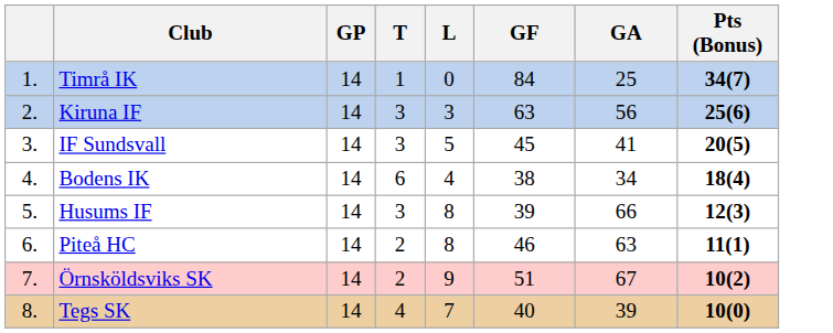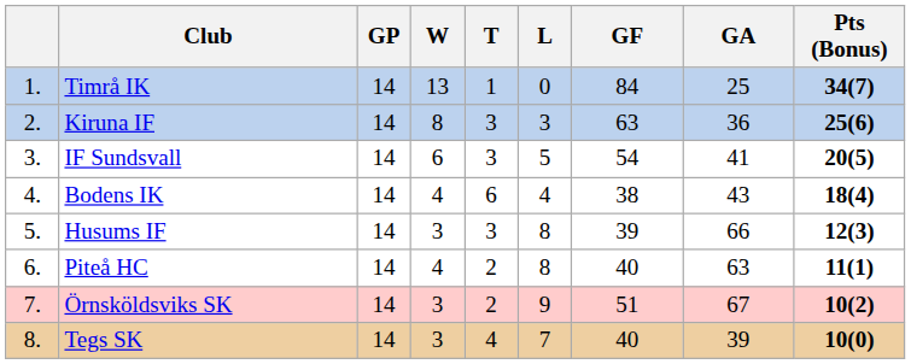 <table class="wikitable">
 <tr>
 <th width="30"></th>
 <th width="200">Club</th>
 <th width="30">GP</th>
+<th width="30">W</th>
 <th width="30">T</th>
 <th width="30">L</th>
 <th width="70">GF</th>
 <th width="70">GA</th>
 <th width="70">Pts (Bonus)</th>
 </tr>
 <tr bgcolor="#BCD2EE" align="center">
 <td>1.</td>
 <td align="left"><a href='#'>Timrå IK</a></td>
 <td>14</td>
+<td>13</td>
 <td>1</td>
 <td>0</td>
 <td>84</td>
 <td>25</td>
 <td><strong>34(7)</strong></td>
 </tr>
 <tr bgcolor="#BCD2EE" align="center">
 <td>2.</td>
 <td align="left"><a href='#'>Kiruna IF</a></td>
 <td>14</td>
+<td>8</td>
 <td>3</td>
 <td>3</td>
 <td>63</td>
-<td>56</td>
+<td>36</td>
 <td><strong>25(6)</strong></td>
 </tr>
 <tr bgcolor="#FFFFFF" align="center">
 <td>3.</td>
 <td align="left"><a href='#'>IF Sundsvall</a></td>
 <td>14</td>
+<td>6</td>
 <td>3</td>
 <td>5</td>
-<td>45</td>
+<td>54</td>
 <td>41</td>
 <td><strong>20(5)</strong></td>
 </tr>
 <tr bgcolor="#FFFFFF" align="center">
 <td>4.</td>
 <td align="left"><a href='#'>Bodens IK</a></td>
 <td>14</td>
+<td>4</td>
 <td>6</td>
 <td>4</td>
 <td>38</td>
-<td>34</td>
+<td>43</td>
 <td><strong>18(4)</strong></td>
 </tr>
 <tr bgcolor="#FFFFFF" align="center">
 <td>5.</td>
 <td align="left"><a href='#'>Husums IF</a></td>
 <td>14</td>
+<td>3</td>
 <td>3</td>
 <td>8</td>
 <td>39</td>
 <td>66</td>
 <td><strong>12(3)</strong></td>
 </tr>
 <tr bgcolor="#FFFFFF" align="center">
 <td>6.</td>
 <td align="left"><a href='#'>Piteå HC</a></td>
 <td>14</td>
+<td>4</td>
 <td>2</td>
 <td>8</td>
-<td>46</td>
+<td>40</td>
 <td>63</td>
 <td><strong>11(1)</strong></td>
 </tr>
 <tr bgcolor="#FFCCCC" align="center">
 <td>7.</td>
 <td align="left"><a href='#'>Örnsköldsviks SK</a></td>
 <td>14</td>
+<td>3</td>
 <td>2</td>
 <td>9</td>
 <td>51</td>
 <td>67</td>
 <td><strong>10(2)</strong></td>
 </tr>
 <tr bgcolor="#EECFA1" align="center">
 <td>8.</td>
 <td align="left"><a href='#'>Tegs SK</a></td>
 <td>14</td>
+<td>3</td>
 <td>4</td>
 <td>7</td>
 <td>40</td>
 <td>39</td>
 <td><strong>10(0)</strong></td>
 </tr>
 </table>
